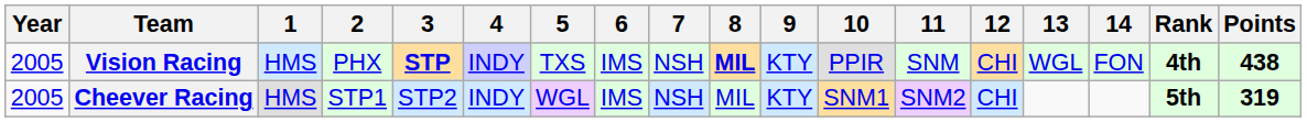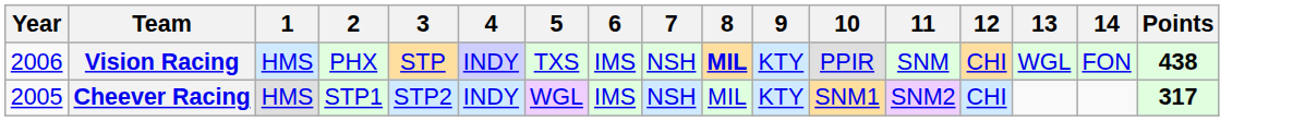 <table class="wikitable" style="text-align:center; font-size:90%">
 <tr>
 <th>Year</th>
 <th>Team</th>
 <th>1</th>
 <th>2</th>
 <th>3</th>
 <th>4</th>
 <th>5</th>
 <th>6</th>
 <th>7</th>
 <th>8</th>
 <th>9</th>
 <th>10</th>
 <th>11</th>
 <th>12</th>
 <th>13</th>
 <th>14</th>
-<th>Rank</th>
 <th>Points</th>
 </tr>
 <tr>
-<td><a href='#'>2005</a></td>
+<td><a href='#'>2006</a></td>
 <th><a href='#'>Vision Racing</a></th>
 <td style="background:#CFEAFF;"><a href='#'>HMS</a><br></td>
 <td style="background:#DFFFDF;"><a href='#'>PHX</a><br></td>
-<td style="background:#FFDF9F;"><strong><a href='#'>STP</a><br></strong></td>
+<td style="background:#FFDF9F;"><a href='#'>STP</a><br></td>
 <td style="background:#CFCFFF;"><a href='#'>INDY</a><br></td>
 <td style="background:#DFFFDF;"><a href='#'>TXS</a><br></td>
 <td style="background:#DFFFDF;"><a href='#'>IMS</a><br></td>
 <td style="background:#DFFFDF;"><a href='#'>NSH</a><br></td>
 <td style="background:#FFDF9F;"><strong><a href='#'>MIL</a><br></strong></td>
 <td style="background:#CFEAFF;"><a href='#'>KTY</a><br></td>
 <td style="background:#DFDFDF;"><a href='#'>PPIR</a><br></td>
 <td style="background:#DFFFDF;"><a href='#'>SNM</a><br></td>
 <td style="background:#FFDF9F;"><a href='#'>CHI</a><br></td>
 <td style="background:#DFFFDF;"><a href='#'>WGL</a><br></td>
 <td style="background:#DFFFDF;"><a href='#'>FON</a><br></td>
-<td style="background:#DFFFDF;"><strong>4th</strong></td>
 <td style="background:#DFFFDF;"><strong>438</strong></td>
 </tr>
 <tr>
 <td><a href='#'>2005</a></td>
 <th><a href='#'>Cheever Racing</a></th>
 <td style="background:#DFDFDF;"><a href='#'>HMS</a><br></td>
 <td style="background:#DFFFDF;"><a href='#'>STP1</a><br></td>
 <td style="background:#CFEAFF;"><a href='#'>STP2</a><br></td>
 <td style="background:#CFEAFF;"><a href='#'>INDY</a><br></td>
 <td style="background:#EFCFFF;"><a href='#'>WGL</a><br></td>
 <td style="background:#DFFFDF;"><a href='#'>IMS</a><br></td>
 <td style="background:#CFEAFF;"><a href='#'>NSH</a><br></td>
 <td style="background:#DFFFDF;"><a href='#'>MIL</a><br></td>
 <td style="background:#CFEAFF;"><a href='#'>KTY</a><br></td>
 <td style="background:#FFDF9F;"><a href='#'>SNM1</a><br></td>
 <td style="background:#EFCFFF;"><a href='#'>SNM2</a><br></td>
 <td style="background:#CFEAFF;"><a href='#'>CHI</a><br></td>
 <td></td>
 <td></td>
-<td style="background:#DFFFDF;"><strong>5th</strong></td>
-<td style="background:#DFFFDF;"><strong>319</strong></td>
+<td style="background:#DFFFDF;"><strong>317</strong></td>
 </tr>
 </table>
